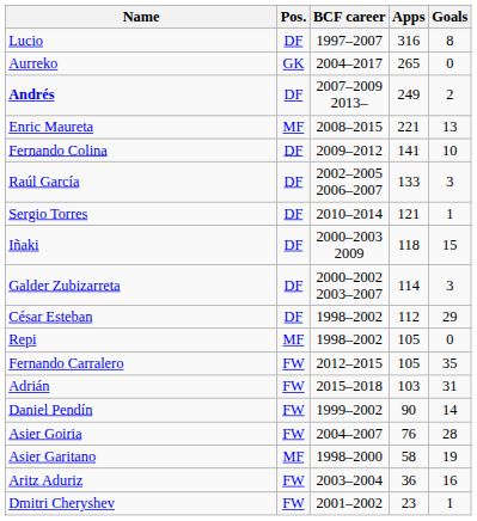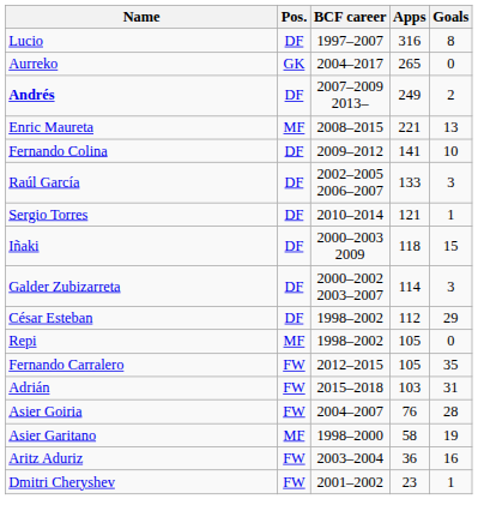 <table class="wikitable sortable" style="text-align: center;">
 <tr>
 <th style="width:18em">Name</th>
 <th>Pos.</th>
 <th>BCF career</th>
 <th>Apps</th>
 <th>Goals</th>
 </tr>
 <tr>
 <td align=left><a href='#'>Lucio</a></td>
 <td><a href='#'>DF</a></td>
 <td>1997–2007</td>
 <td>316</td>
 <td>8</td>
 </tr>
 <tr>
 <td align=left><a href='#'>Aurreko</a></td>
 <td><a href='#'>GK</a></td>
 <td>2004–2017</td>
 <td>265</td>
 <td>0</td>
 </tr>
 <tr>
 <td align=left><strong><a href='#'>Andrés</a></strong></td>
 <td><a href='#'>DF</a></td>
 <td>2007–2009<br>2013–</td>
 <td>249</td>
 <td>2</td>
 </tr>
 <tr>
 <td align=left><a href='#'>Enric Maureta</a></td>
 <td><a href='#'>MF</a></td>
 <td>2008–2015</td>
 <td>221</td>
 <td>13</td>
 </tr>
 <tr>
 <td align=left><a href='#'>Fernando Colina</a></td>
 <td><a href='#'>DF</a></td>
 <td>2009–2012</td>
 <td>141</td>
 <td>10</td>
 </tr>
 <tr>
 <td align=left><a href='#'>Raúl García</a></td>
 <td><a href='#'>DF</a></td>
 <td>2002–2005<br>2006–2007</td>
 <td>133</td>
 <td>3</td>
 </tr>
 <tr>
 <td align=left><a href='#'>Sergio Torres</a></td>
 <td><a href='#'>DF</a></td>
 <td>2010–2014</td>
 <td>121</td>
 <td>1</td>
 </tr>
 <tr>
 <td align=left><a href='#'>Iñaki</a></td>
 <td><a href='#'>DF</a></td>
 <td>2000–2003<br>2009</td>
 <td>118</td>
 <td>15</td>
 </tr>
 <tr>
 <td align=left><a href='#'>Galder Zubizarreta</a></td>
 <td><a href='#'>DF</a></td>
 <td>2000–2002<br>2003–2007</td>
 <td>114</td>
 <td>3</td>
 </tr>
 <tr>
 <td align=left><a href='#'>César Esteban</a></td>
 <td><a href='#'>DF</a></td>
 <td>1998–2002</td>
 <td>112</td>
 <td>29</td>
 </tr>
 <tr>
 <td align=left><a href='#'>Repi</a></td>
 <td><a href='#'>MF</a></td>
 <td>1998–2002</td>
 <td>105</td>
 <td>0</td>
 </tr>
 <tr>
 <td align=left><a href='#'>Fernando Carralero</a></td>
 <td><a href='#'>FW</a></td>
 <td>2012–2015</td>
 <td>105</td>
 <td>35</td>
 </tr>
 <tr>
 <td align=left><a href='#'>Adrián</a></td>
 <td><a href='#'>FW</a></td>
 <td>2015–2018</td>
 <td>103</td>
 <td>31</td>
 </tr>
 <tr>
-<td align=left><a href='#'>Daniel Pendín</a></td>
-<td><a href='#'>FW</a></td>
-<td>1999–2002</td>
-<td>90</td>
-<td>14</td>
-</tr>
-<tr>
 <td align=left><a href='#'>Asier Goiria</a></td>
 <td><a href='#'>FW</a></td>
 <td>2004–2007</td>
 <td>76</td>
 <td>28</td>
 </tr>
 <tr>
 <td align=left><a href='#'>Asier Garitano</a></td>
 <td><a href='#'>MF</a></td>
 <td>1998–2000</td>
 <td>58</td>
 <td>19</td>
 </tr>
 <tr>
 <td align=left><a href='#'>Aritz Aduriz</a></td>
 <td><a href='#'>FW</a></td>
 <td>2003–2004</td>
 <td>36</td>
 <td>16</td>
 </tr>
 <tr>
 <td align=left><a href='#'>Dmitri Cheryshev</a></td>
 <td><a href='#'>FW</a></td>
 <td>2001–2002</td>
 <td>23</td>
 <td>1</td>
 </tr>
 </table>
